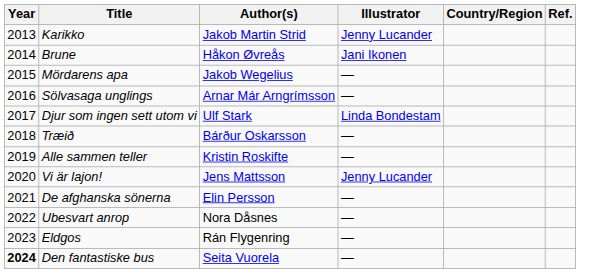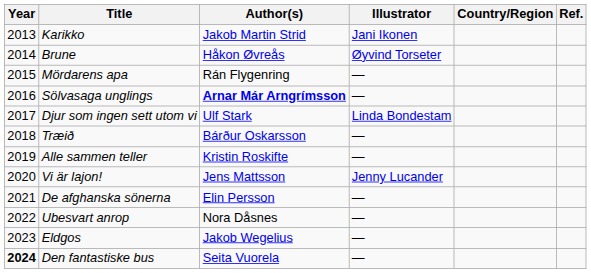 <table class="wikitable sortable">
 <tr>
 <th>Year</th>
 <th>Title</th>
 <th>Author(s)</th>
 <th>Illustrator</th>
 <th>Country/Region</th>
 <th>Ref.</th>
 </tr>
 <tr>
 <td>2013</td>
 <td><em>Karikko</em></td>
 <td><a href='#'>Jakob Martin Strid</a></td>
-<td><a href='#'>Jenny Lucander</a></td>
+<td><a href='#'>Jani Ikonen</a></td>
 <td></td>
 <td></td>
 </tr>
 <tr>
 <td>2014</td>
 <td><em>Brune</em></td>
 <td><a href='#'>Håkon Øvreås</a></td>
-<td><a href='#'>Jani Ikonen</a></td>
+<td><a href='#'>Øyvind Torseter</a></td>
 <td></td>
 <td></td>
 </tr>
 <tr>
 <td>2015</td>
 <td><em>Mördarens apa</em></td>
-<td><a href='#'>Jakob Wegelius</a></td>
+<td>Rán Flygenring</td>
 <td>—</td>
 <td></td>
 <td></td>
 </tr>
 <tr>
 <td>2016</td>
 <td><em>Sölvasaga unglings</em></td>
-<td><a href='#'>Arnar Már Arngrímsson</a></td>
+<td><strong><a href='#'>Arnar Már Arngrímsson</a></strong></td>
 <td>—</td>
 <td></td>
 <td></td>
 </tr>
 <tr>
 <td>2017</td>
 <td><em>Djur som ingen sett utom vi</em></td>
 <td><a href='#'>Ulf Stark</a></td>
 <td><a href='#'>Linda Bondestam</a></td>
 <td></td>
 <td></td>
 </tr>
 <tr>
 <td>2018</td>
 <td><em>Træið</em></td>
 <td><a href='#'>Bárður Oskarsson</a></td>
 <td>—</td>
 <td></td>
 <td></td>
 </tr>
 <tr>
 <td>2019</td>
 <td><em>Alle sammen teller</em></td>
 <td><a href='#'>Kristin Roskifte</a></td>
 <td>—</td>
 <td></td>
 <td></td>
 </tr>
 <tr>
 <td>2020</td>
 <td><em>Vi är lajon!</em></td>
 <td><a href='#'>Jens Mattsson</a></td>
 <td><a href='#'>Jenny Lucander</a></td>
 <td></td>
 <td></td>
 </tr>
 <tr>
 <td>2021</td>
 <td><em>De afghanska sönerna</em></td>
 <td><a href='#'>Elin Persson</a></td>
 <td>—</td>
 <td></td>
 <td></td>
 </tr>
 <tr>
 <td>2022</td>
 <td><em>Ubesvart anrop</em></td>
 <td>Nora Dåsnes</td>
 <td>—</td>
 <td></td>
 <td></td>
 </tr>
 <tr>
 <td>2023</td>
 <td><em>Eldgos</em></td>
-<td>Rán Flygenring</td>
+<td><a href='#'>Jakob Wegelius</a></td>
 <td>—</td>
 <td></td>
 <td></td>
 </tr>
 <tr>
 <td><strong>2024</strong></td>
 <td><em>Den fantastiske bus</em></td>
 <td><a href='#'>Seita Vuorela</a></td>
 <td>—</td>
 <td></td>
 <td></td>
 </tr>
 </table>
